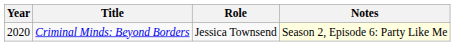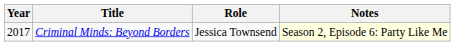 <table class="wikitable sortable plainrowheaders">
 <tr>
 <th>Year</th>
 <th>Title</th>
 <th>Role</th>
 <th class="unsortable">Notes</th>
 </tr>
 <tr>
-<td>2020</td>
+<td>2017</td>
 <td><em><a href='#'>Criminal Minds: Beyond Borders</a></em></td>
 <td>Jessica Townsend</td>
 <td style="background: lightyellow;">Season 2, Episode 6: Party Like Me</td>
 </tr>
 </table>
